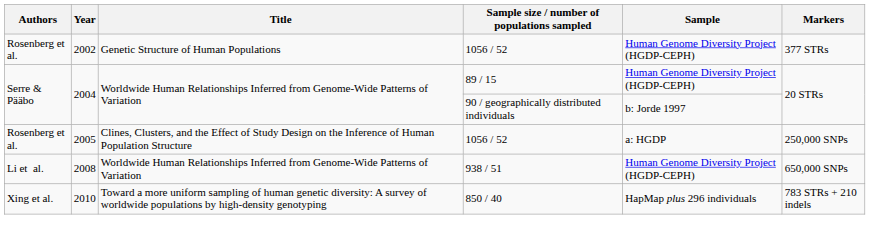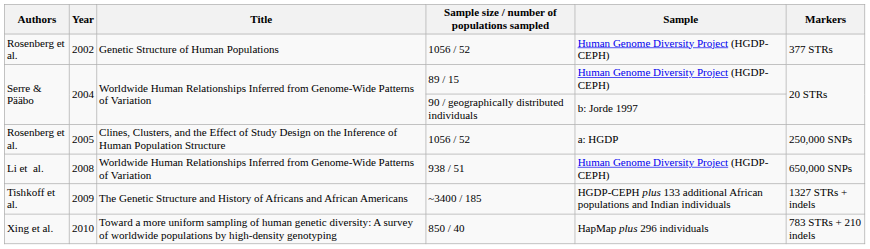 <table class="wikitable">
 <tr>
 <th>Authors</th>
 <th>Year</th>
 <th>Title</th>
 <th>Sample size / number of populations sampled</th>
 <th>Sample</th>
 <th>Markers</th>
 </tr>
 <tr>
 <td>Rosenberg et al.</td>
 <td>2002</td>
 <td>Genetic Structure of Human Populations</td>
 <td>1056 / 52</td>
 <td><a href='#'>Human Genome Diversity Project</a> (HGDP-CEPH)</td>
 <td>377 STRs</td>
 </tr>
 <tr>
 <td rowspan="2">Serre & Pääbo</td>
 <td rowspan="2">2004</td>
 <td rowspan="2">Worldwide Human Relationships Inferred from Genome-Wide Patterns of Variation</td>
 <td>89 / 15</td>
 <td><a href='#'>Human Genome Diversity Project</a> (HGDP-CEPH)</td>
 <td rowspan="2">20 STRs</td>
 </tr>
 <tr>
 <td>90 / geographically distributed individuals</td>
 <td>b: Jorde 1997 </td>
 </tr>
 <tr>
 <td>Rosenberg et al.</td>
 <td>2005</td>
 <td>Clines, Clusters, and the Effect of Study Design on the Inference of Human Population Structure</td>
 <td>1056 / 52</td>
 <td>a: HGDP</td>
 <td>250,000 SNPs</td>
 </tr>
 <tr>
 <td>Li et  al.</td>
 <td>2008</td>
 <td>Worldwide Human Relationships Inferred from Genome-Wide Patterns of Variation</td>
 <td>938 / 51</td>
 <td><a href='#'>Human Genome Diversity Project</a> (HGDP-CEPH)</td>
 <td>650,000 SNPs</td>
 </tr>
 <tr>
+<td>Tishkoff et al.</td>
+<td>2009</td>
+<td>The Genetic Structure and History of Africans and African Americans</td>
+<td>~3400 / 185</td>
+<td>HGDP-CEPH <em>plus</em> 133 additional African populations and Indian individuals</td>
+<td>1327 STRs + indels</td>
+</tr>
+<tr>
 <td>Xing et al.</td>
 <td>2010</td>
 <td>Toward a more uniform sampling of human genetic diversity: A survey of worldwide populations by high-density genotyping</td>
 <td>850 / 40</td>
 <td>HapMap <em>plus</em> 296 individuals</td>
 <td>783 STRs + 210 indels</td>
 </tr>
 </table>
